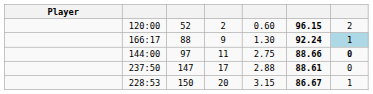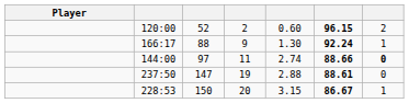 <table class="wikitable sortable" style="text-align:center;">
 <tr>
 <th width="170px">Player</th>
 <th width="60px"></th>
 <th width="50px"></th>
 <th width="50px"></th>
 <th width="60px"></th>
 <th width="60px"></th>
 <th width="50px"></th>
 </tr>
 <tr>
 <td align="left"> </td>
 <td>120:00</td>
 <td>52</td>
 <td>2</td>
 <td>0.60</td>
 <td><strong>96.15</strong></td>
 <td>2</td>
 </tr>
 <tr>
 <td align="left"> </td>
 <td>166:17</td>
 <td>88</td>
 <td>9</td>
 <td>1.30</td>
 <td><strong>92.24</strong></td>
-<td style="background: lightblue;">1</td>
+<td>1</td>
 </tr>
 <tr>
 <td align="left"> </td>
 <td>144:00</td>
 <td>97</td>
 <td>11</td>
-<td>2.75</td>
+<td>2.74</td>
 <td><strong>88.66</strong></td>
 <td><strong>0</strong></td>
 </tr>
 <tr>
 <td align="left"> </td>
 <td>237:50</td>
 <td>147</td>
-<td>17</td>
+<td>19</td>
 <td>2.88</td>
 <td><strong>88.61</strong></td>
 <td>0</td>
 </tr>
 <tr>
 <td align="left"> </td>
 <td>228:53</td>
 <td>150</td>
 <td>20</td>
 <td>3.15</td>
 <td><strong>86.67</strong></td>
 <td>1</td>
 </tr>
 </table>
